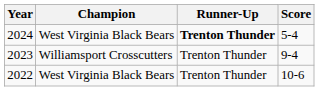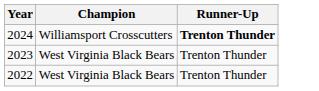 <table class="wikitable">
 <tr>
 <th>Year</th>
 <th>Champion</th>
 <th>Runner-Up</th>
-<th>Score</th>
 </tr>
 <tr>
 <td>2024</td>
-<td>West Virginia Black Bears</td>
+<td>Williamsport Crosscutters</td>
 <td><strong>Trenton Thunder</strong></td>
-<td>5-4</td>
 </tr>
 <tr>
 <td>2023</td>
-<td>Williamsport Crosscutters</td>
+<td>West Virginia Black Bears</td>
 <td>Trenton Thunder</td>
-<td>9-4</td>
 </tr>
 <tr>
 <td>2022</td>
 <td>West Virginia Black Bears</td>
 <td>Trenton Thunder</td>
-<td>10-6</td>
 </tr>
 </table>
